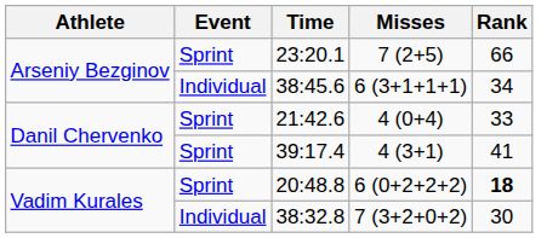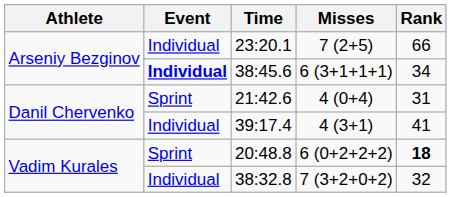 <table class="wikitable" style="font-size:90%">
 <tr>
 <th>Athlete</th>
 <th>Event</th>
 <th>Time</th>
 <th>Misses</th>
 <th>Rank</th>
 </tr>
 <tr align=center>
 <td align=left rowspan=2><a href='#'>Arseniy Bezginov</a></td>
-<td align=left><a href='#'>Sprint</a></td>
+<td align=left><a href='#'>Individual</a></td>
 <td>23:20.1</td>
 <td>7 (2+5)</td>
 <td>66</td>
 </tr>
 <tr align=center>
-<td align=left><a href='#'>Individual</a></td>
+<td align=left><strong><a href='#'>Individual</a></strong></td>
 <td>38:45.6</td>
 <td>6 (3+1+1+1)</td>
 <td>34</td>
 </tr>
 <tr align=center>
 <td align=left rowspan=2><a href='#'>Danil Chervenko</a></td>
 <td align=left><a href='#'>Sprint</a></td>
 <td>21:42.6</td>
 <td>4 (0+4)</td>
-<td>33</td>
+<td>31</td>
 </tr>
 <tr align=center>
-<td align=left><a href='#'>Sprint</a></td>
+<td align=left><a href='#'>Individual</a></td>
 <td>39:17.4</td>
 <td>4 (3+1)</td>
 <td>41</td>
 </tr>
 <tr align=center>
 <td align=left rowspan=2><a href='#'>Vadim Kurales</a></td>
 <td align=left><a href='#'>Sprint</a></td>
 <td>20:48.8</td>
 <td>6 (0+2+2+2)</td>
 <td><strong>18</strong></td>
 </tr>
 <tr align=center>
 <td align=left><a href='#'>Individual</a></td>
 <td>38:32.8</td>
 <td>7 (3+2+0+2)</td>
-<td>30</td>
+<td>32</td>
 </tr>
 </table>
